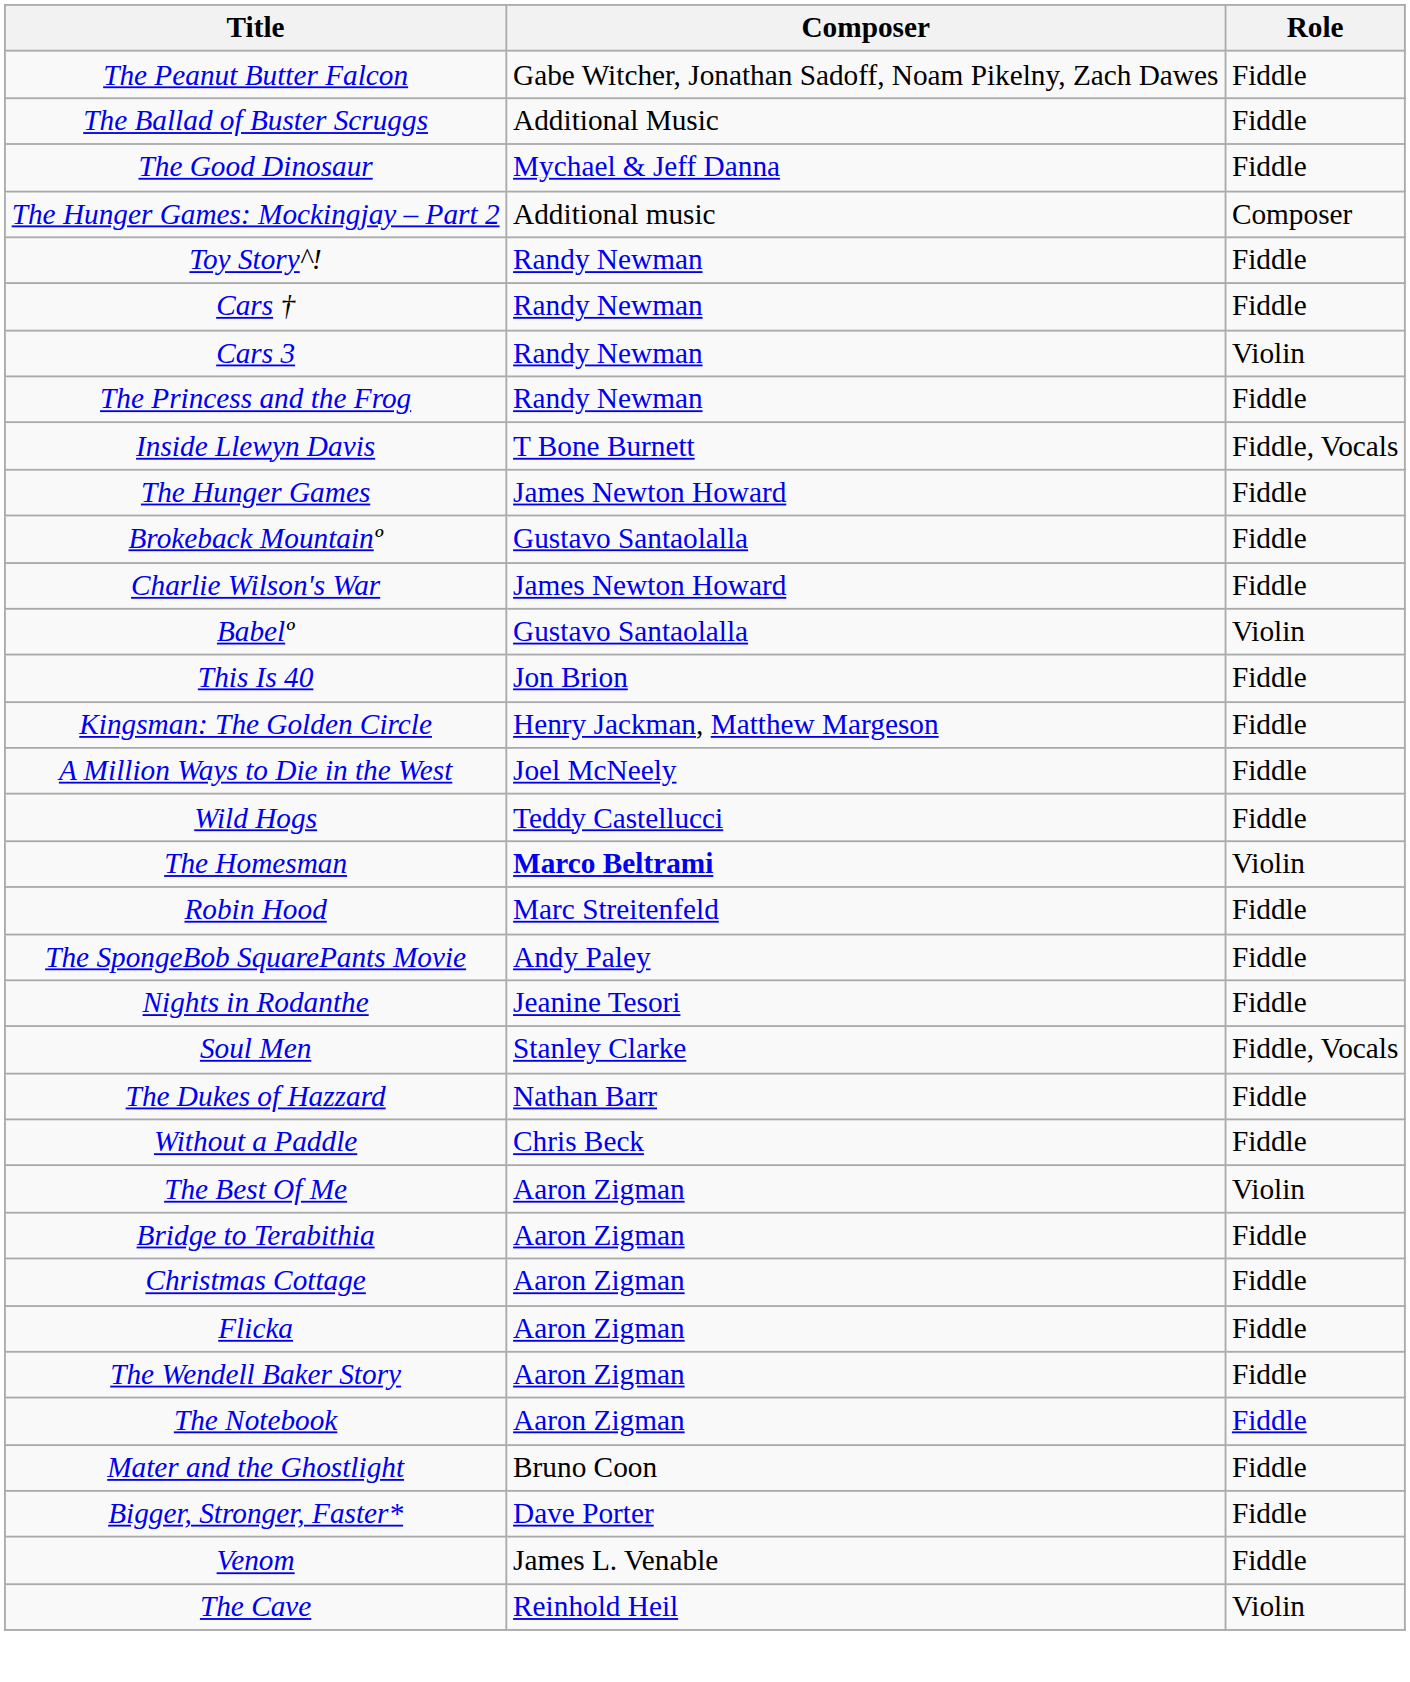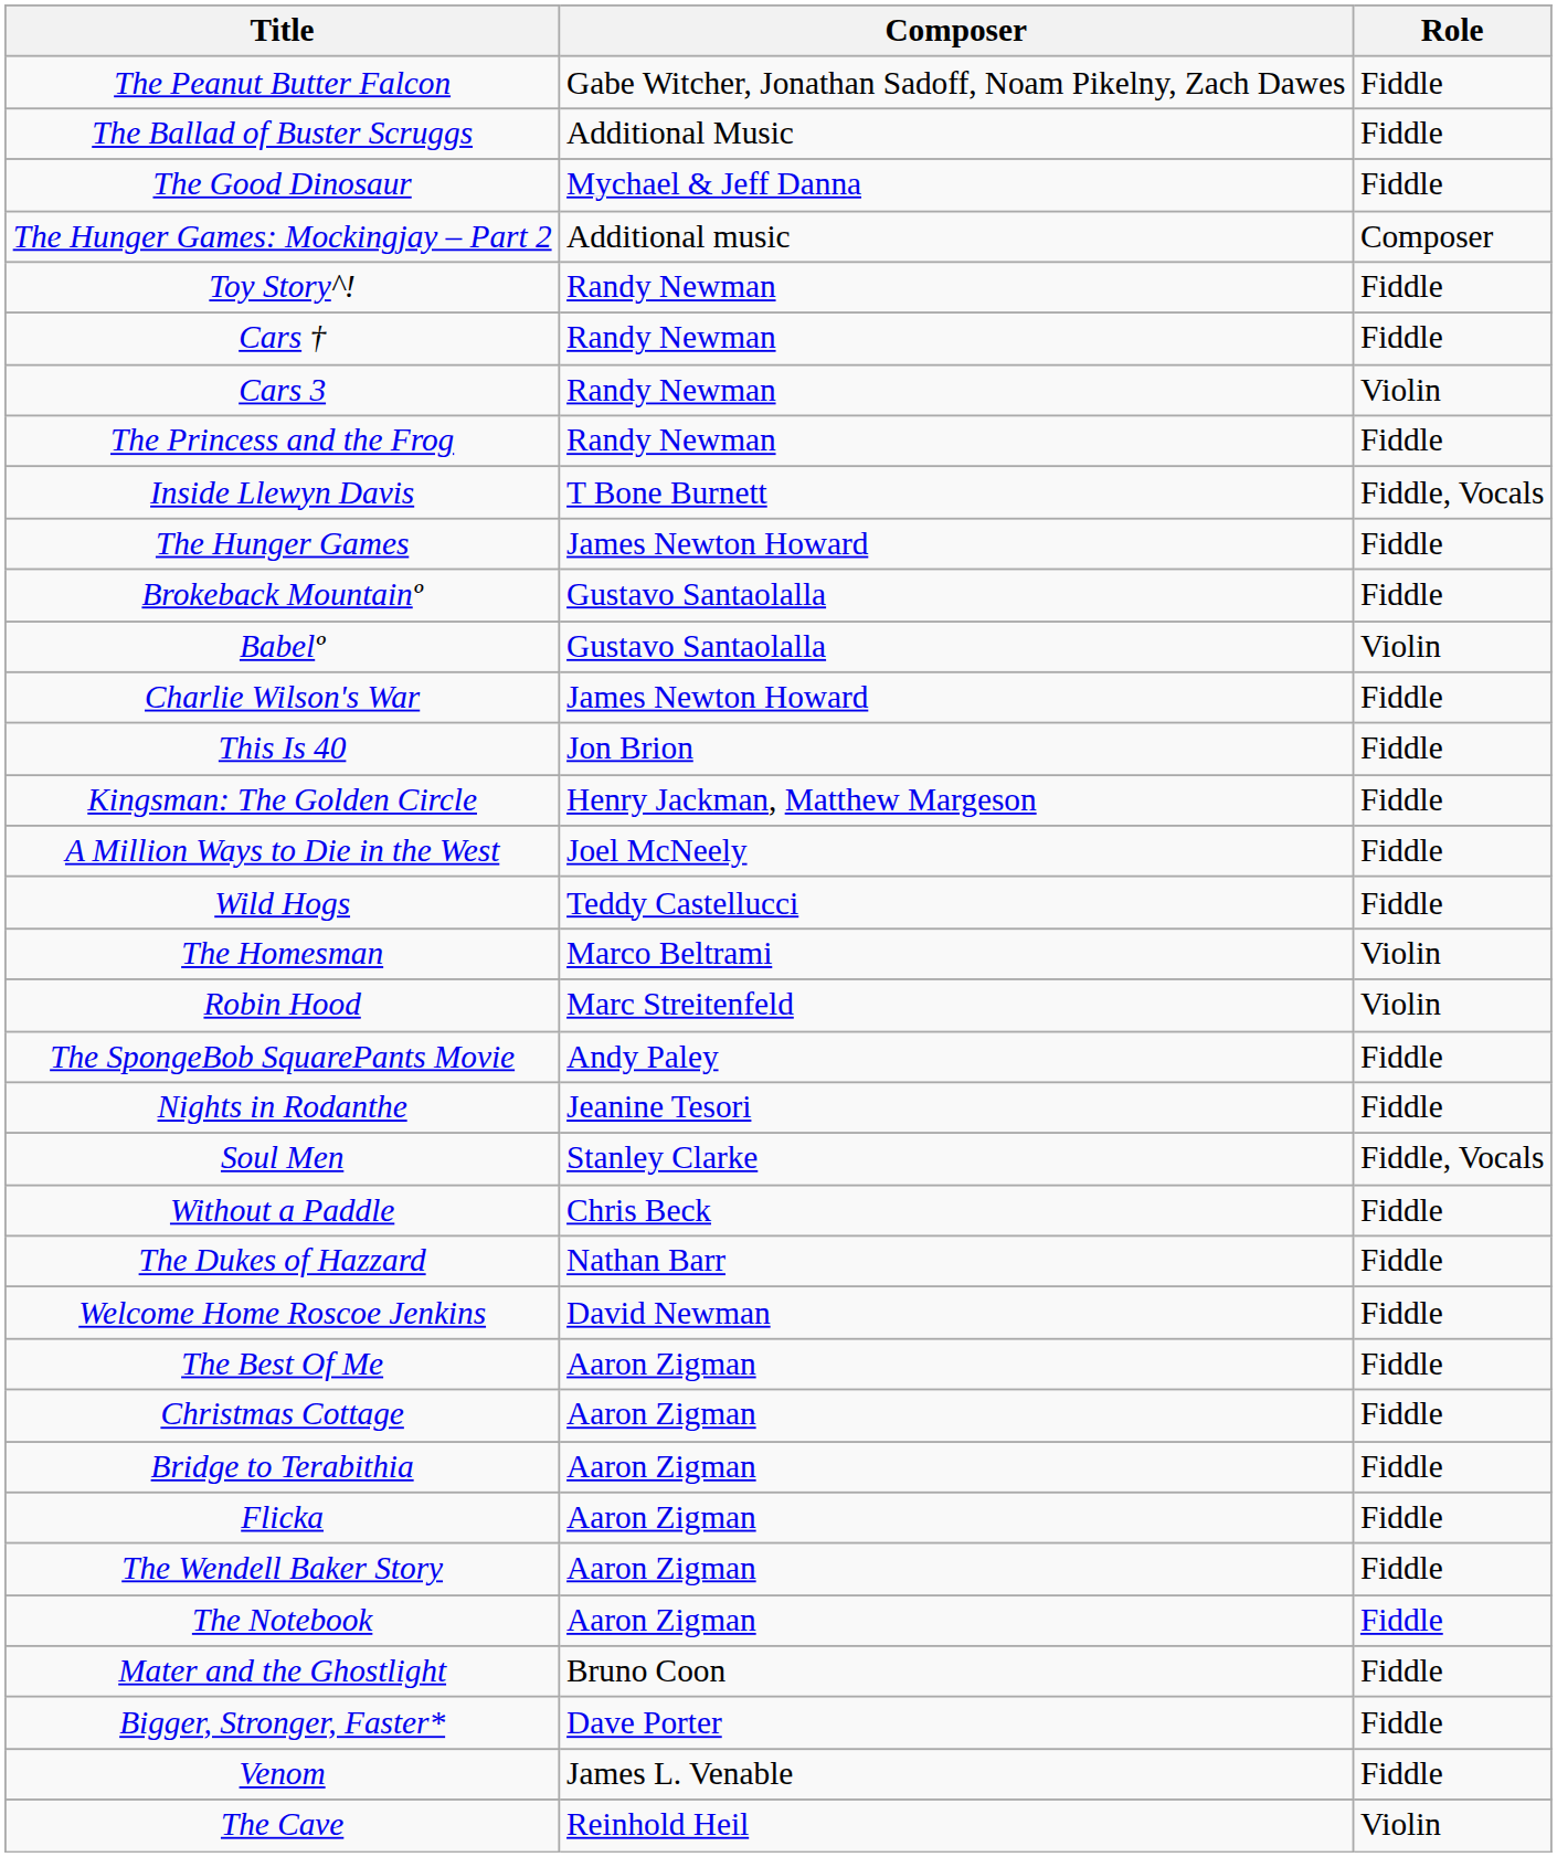 <table class="wikitable">
 <tr>
 <th>Title</th>
 <th>Composer</th>
 <th>Role</th>
 </tr>
 <tr>
 <td align="center"><em><a href='#'>The Peanut Butter Falcon</a></em></td>
 <td align="left">Gabe Witcher, Jonathan Sadoff, Noam Pikelny, Zach Dawes</td>
 <td align="left">Fiddle</td>
 </tr>
 <tr>
 <td align="center"><em><a href='#'>The Ballad of Buster Scruggs</a></em></td>
 <td align="left">Additional Music</td>
 <td align="left">Fiddle</td>
 </tr>
 <tr>
 <td align="center"><em><a href='#'>The Good Dinosaur</a></em></td>
 <td align="left"><a href='#'>Mychael & Jeff Danna</a></td>
 <td align="left">Fiddle</td>
 </tr>
 <tr>
 <td align="center"><em><a href='#'>The Hunger Games: Mockingjay – Part 2</a></em></td>
 <td align="left">Additional music</td>
 <td align="left">Composer</td>
 </tr>
 <tr>
 <td align="center"><em><a href='#'>Toy Story</a>^!</em></td>
 <td align="left"><a href='#'>Randy Newman</a></td>
 <td align="left">Fiddle</td>
 </tr>
 <tr>
 <td align="center"><em><a href='#'>Cars</a> †</em></td>
 <td align="left"><a href='#'>Randy Newman</a></td>
 <td align="left">Fiddle</td>
 </tr>
 <tr>
 <td align="center"><em><a href='#'>Cars 3</a></em></td>
 <td align="left"><a href='#'>Randy Newman</a></td>
 <td align="left">Violin</td>
 </tr>
 <tr>
 <td align="center"><em><a href='#'>The Princess and the Frog</a></em></td>
 <td align="left"><a href='#'>Randy Newman</a></td>
 <td align="left">Fiddle</td>
 </tr>
 <tr>
 <td align="center"><em><a href='#'>Inside Llewyn Davis</a></em></td>
 <td align="left"><a href='#'>T Bone Burnett</a></td>
 <td align="left">Fiddle, Vocals</td>
 </tr>
 <tr>
 <td align="center"><a href='#'><em>The Hunger Games</em></a></td>
 <td align="left"><a href='#'>James Newton Howard</a></td>
 <td align="left">Fiddle</td>
 </tr>
 <tr>
 <td align="center"><em><a href='#'>Brokeback Mountain</a>º</em></td>
 <td align="left"><a href='#'>Gustavo Santaolalla</a></td>
 <td align="left">Fiddle</td>
 </tr>
 <tr>
+<td align="center"><em><a href='#'>Babel</a>º</em></td>
+<td align="left"><a href='#'>Gustavo Santaolalla</a></td>
+<td align="left">Violin</td>
+</tr>
+<tr>
 <td align="center"><a href='#'><em>Charlie Wilson's War</em></a></td>
 <td align="left"><a href='#'>James Newton Howard</a></td>
 <td align="left">Fiddle</td>
-</tr>
-<tr>
-<td align="center"><em><a href='#'>Babel</a>º</em></td>
-<td align="left"><a href='#'>Gustavo Santaolalla</a></td>
-<td align="left">Violin</td>
 </tr>
 <tr>
 <td align="center"><em><a href='#'>This Is 40</a></em></td>
 <td align="left"><a href='#'>Jon Brion</a></td>
 <td align="left">Fiddle</td>
 </tr>
 <tr>
 <td align="center"><em><a href='#'>Kingsman: The Golden Circle</a></em></td>
 <td align="left"><a href='#'>Henry Jackman</a>, <a href='#'>Matthew Margeson</a></td>
 <td align="left">Fiddle</td>
 </tr>
 <tr>
 <td align="center"><em><a href='#'>A Million Ways to Die in the West</a></em></td>
 <td align="left"><a href='#'>Joel McNeely</a></td>
 <td align="left">Fiddle</td>
 </tr>
 <tr>
 <td align="center"><em><a href='#'>Wild Hogs</a></em></td>
 <td align="left"><a href='#'>Teddy Castellucci</a></td>
 <td align="left">Fiddle</td>
 </tr>
 <tr>
 <td align="center"><em><a href='#'>The Homesman</a></em></td>
-<td align="left"><strong><a href='#'>Marco Beltrami</a></strong></td>
+<td align="left"><a href='#'>Marco Beltrami</a></td>
 <td align="left">Violin</td>
 </tr>
 <tr>
 <td align="center"><a href='#'><em>Robin Hood</em></a></td>
 <td align="left"><a href='#'>Marc Streitenfeld</a></td>
-<td align="left">Fiddle</td>
+<td align="left">Violin</td>
 </tr>
 <tr>
 <td align="center"><em><a href='#'>The SpongeBob SquarePants Movie</a></em></td>
 <td align="left"><a href='#'>Andy Paley</a></td>
 <td align="left">Fiddle</td>
 </tr>
 <tr>
 <td align="center"><em><a href='#'>Nights in Rodanthe</a></em></td>
 <td align="left"><a href='#'>Jeanine Tesori</a></td>
 <td align="left">Fiddle</td>
 </tr>
 <tr>
 <td align="center"><em><a href='#'>Soul Men</a></em></td>
 <td align="left"><a href='#'>Stanley Clarke</a></td>
 <td align="left">Fiddle, Vocals</td>
 </tr>
 <tr>
+<td align="center"><em><a href='#'>Without a Paddle</a></em></td>
+<td align="left"><a href='#'>Chris Beck</a></td>
+<td align="left">Fiddle</td>
+</tr>
+<tr>
 <td align="center"><em><a href='#'>The Dukes of Hazzard</a></em></td>
 <td align="left"><a href='#'>Nathan Barr</a></td>
 <td align="left">Fiddle</td>
 </tr>
 <tr>
-<td align="center"><em><a href='#'>Without a Paddle</a></em></td>
-<td align="left"><a href='#'>Chris Beck</a></td>
+<td align="center"><em><a href='#'>Welcome Home Roscoe Jenkins</a></em></td>
+<td align="left"><a href='#'>David Newman</a></td>
 <td align="left">Fiddle</td>
 </tr>
 <tr>
 <td align="center"><a href='#'><em>The Best Of Me</em></a></td>
 <td align="left"><a href='#'>Aaron Zigman</a></td>
-<td align="left">Violin</td>
+<td align="left">Fiddle</td>
 </tr>
 <tr>
-<td align="center"><a href='#'><em>Bridge to Terabithia</em></a></td>
+<td align="center"><em><a href='#'>Christmas Cottage</a></em></td>
 <td align="left"><a href='#'>Aaron Zigman</a></td>
 <td align="left">Fiddle</td>
 </tr>
 <tr>
-<td align="center"><em><a href='#'>Christmas Cottage</a></em></td>
+<td align="center"><a href='#'><em>Bridge to Terabithia</em></a></td>
 <td align="left"><a href='#'>Aaron Zigman</a></td>
 <td align="left">Fiddle</td>
 </tr>
 <tr>
 <td align="center"><em><a href='#'>Flicka</a></em></td>
 <td align="left"><a href='#'>Aaron Zigman</a></td>
 <td align="left">Fiddle</td>
 </tr>
 <tr>
 <td align="center"><em><a href='#'>The Wendell Baker Story</a></em></td>
 <td align="left"><a href='#'>Aaron Zigman</a></td>
 <td align="left">Fiddle</td>
 </tr>
 <tr>
 <td align="center"><em><a href='#'>The Notebook</a></em></td>
 <td align="left"><a href='#'>Aaron Zigman</a></td>
 <td align="left"><a href='#'>Fiddle</a></td>
 </tr>
 <tr>
 <td align="center"><em><a href='#'>Mater and the Ghostlight</a></em></td>
 <td align="left">Bruno Coon</td>
 <td align="left">Fiddle</td>
 </tr>
 <tr>
 <td align="center"><em><a href='#'>Bigger, Stronger, Faster*</a></em></td>
 <td align="left"><a href='#'>Dave Porter</a></td>
 <td align="left">Fiddle</td>
 </tr>
 <tr>
 <td align="center"><a href='#'><em>Venom</em></a></td>
 <td align="left">James L. Venable</td>
 <td align="left">Fiddle</td>
 </tr>
 <tr>
 <td align="center"><a href='#'><em>The Cave</em></a></td>
 <td align="left"><a href='#'>Reinhold Heil</a></td>
 <td align="left">Violin</td>
 </tr>
 </table>
